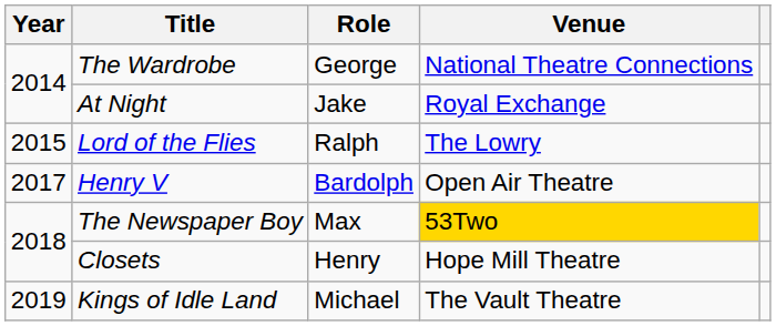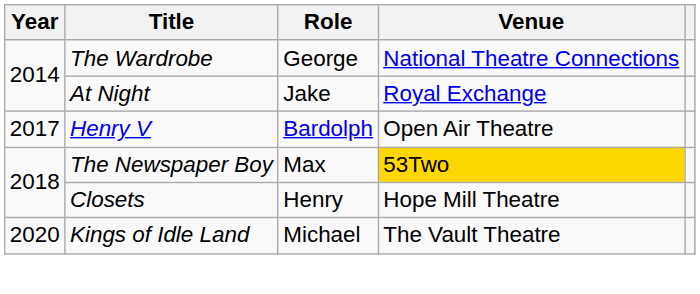 <table class="wikitable">
 <tr>
 <th>Year</th>
 <th>Title</th>
 <th>Role</th>
 <th>Venue</th>
 <th></th>
 </tr>
 <tr>
 <td rowspan="2">2014</td>
 <td><em>The Wardrobe</em></td>
 <td>George</td>
 <td><a href='#'>National Theatre Connections</a></td>
 <td align="center"></td>
 </tr>
 <tr>
 <td><em>At Night</em></td>
 <td>Jake</td>
 <td><a href='#'>Royal Exchange</a></td>
-<td align="center"></td>
-</tr>
-<tr>
-<td>2015</td>
-<td><em><a href='#'>Lord of the Flies</a></em></td>
-<td>Ralph</td>
-<td><a href='#'>The Lowry</a></td>
 <td align="center"></td>
 </tr>
 <tr>
 <td>2017</td>
 <td><em><a href='#'>Henry V</a></em></td>
 <td><a href='#'>Bardolph</a></td>
 <td>Open Air Theatre</td>
 <td align="center"></td>
 </tr>
 <tr>
 <td rowspan="2">2018</td>
 <td><em>The Newspaper Boy</em></td>
 <td>Max</td>
 <td style="background: gold;">53Two</td>
 <td align="center"></td>
 </tr>
 <tr>
 <td><em>Closets</em></td>
 <td>Henry</td>
 <td>Hope Mill Theatre</td>
 <td align="center"></td>
 </tr>
 <tr>
-<td>2019</td>
+<td>2020</td>
 <td><em>Kings of Idle Land</em></td>
 <td>Michael</td>
 <td>The Vault Theatre</td>
 <td align="center"></td>
 </tr>
 </table>
